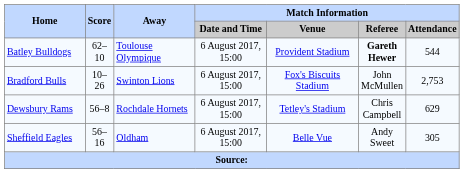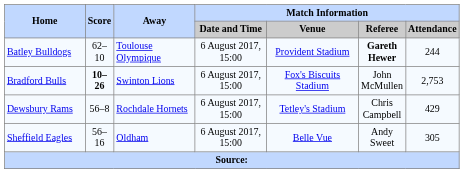 <table border=1 style="border-collapse:collapse; font-size:85%; text-align:center;" cellpadding=3 cellspacing=0 width=100%>
 <tr bgcolor=#C1D8FF>
 <th rowspan=2 width=19%>Home</th>
 <th rowspan=2 width=6%>Score</th>
 <th rowspan=2 width=19%>Away</th>
 <th colspan=6>Match Information</th>
 </tr>
 <tr bgcolor=#CCCCCC>
 <th width=17%>Date and Time</th>
 <th width=22%>Venue</th>
 <th width=10%>Referee</th>
 <th width=7%>Attendance</th>
 </tr>
 <tr bgcolor=#F5FAFF>
 <td align=left> <a href='#'>Batley Bulldogs</a></td>
 <td>62–10</td>
 <td align=left> <a href='#'>Toulouse Olympique</a></td>
 <td>6 August 2017, 15:00</td>
 <td><a href='#'>Provident Stadium</a></td>
 <td><strong>Gareth Hewer</strong></td>
-<td>544</td>
+<td>244</td>
 </tr>
 <tr bgcolor=#F5FAFF>
 <td align=left> <a href='#'>Bradford Bulls</a></td>
-<td>10–26</td>
+<td><strong>10–26</strong></td>
 <td align=left> <a href='#'>Swinton Lions</a></td>
 <td>6 August 2017, 15:00</td>
 <td><a href='#'>Fox's Biscuits Stadium</a></td>
 <td>John McMullen</td>
 <td>2,753</td>
 </tr>
 <tr bgcolor=#F5FAFF>
 <td align=left> <a href='#'>Dewsbury Rams</a></td>
 <td>56–8</td>
 <td align=left> <a href='#'>Rochdale Hornets</a></td>
 <td>6 August 2017, 15:00</td>
 <td><a href='#'>Tetley's Stadium</a></td>
 <td>Chris Campbell</td>
-<td>629</td>
+<td>429</td>
 </tr>
 <tr bgcolor=#F5FAFF>
 <td align=left> <a href='#'>Sheffield Eagles</a></td>
 <td>56–16</td>
 <td align=left> <a href='#'>Oldham</a></td>
 <td>6 August 2017, 15:00</td>
 <td><a href='#'>Belle Vue</a></td>
 <td>Andy Sweet</td>
 <td>305</td>
 </tr>
 <tr style="background:#c1d8ff;">
 <th colspan=12>Source:</th>
 </tr>
 </table>
